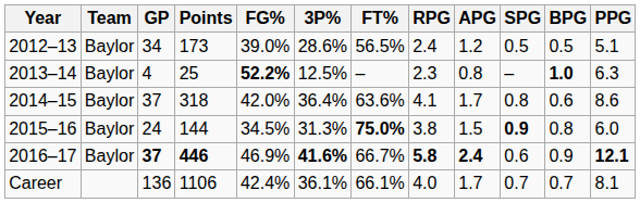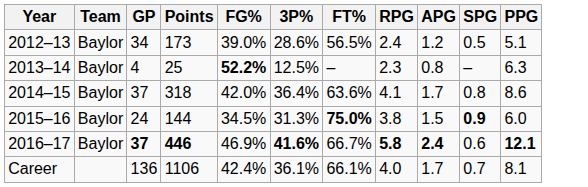 <table class="wikitable">
 <tr>
 <th>Year</th>
 <th>Team</th>
 <th>GP</th>
 <th>Points</th>
 <th>FG%</th>
 <th>3P%</th>
 <th>FT%</th>
 <th>RPG</th>
 <th>APG</th>
 <th>SPG</th>
-<th>BPG</th>
 <th>PPG</th>
 </tr>
 <tr>
 <td>2012–13</td>
 <td>Baylor</td>
 <td>34</td>
 <td>173</td>
 <td>39.0%</td>
 <td>28.6%</td>
 <td>56.5%</td>
 <td>2.4</td>
 <td>1.2</td>
-<td>0.5</td>
 <td>0.5</td>
 <td>5.1</td>
 </tr>
 <tr>
 <td>2013–14</td>
 <td>Baylor</td>
 <td>4</td>
 <td>25</td>
 <td><strong>52.2%</strong></td>
 <td>12.5%</td>
 <td>–</td>
 <td>2.3</td>
 <td>0.8</td>
 <td>–</td>
-<td><strong>1.0</strong></td>
 <td>6.3</td>
 </tr>
 <tr>
 <td>2014–15</td>
 <td>Baylor</td>
 <td>37</td>
 <td>318</td>
 <td>42.0%</td>
 <td>36.4%</td>
 <td>63.6%</td>
 <td>4.1</td>
 <td>1.7</td>
 <td>0.8</td>
-<td>0.6</td>
 <td>8.6</td>
 </tr>
 <tr>
 <td>2015–16</td>
 <td>Baylor</td>
 <td>24</td>
 <td>144</td>
 <td>34.5%</td>
 <td>31.3%</td>
 <td><strong>75.0%</strong></td>
 <td>3.8</td>
 <td>1.5</td>
 <td><strong>0.9</strong></td>
-<td>0.8</td>
 <td>6.0</td>
 </tr>
 <tr>
 <td>2016–17</td>
 <td>Baylor</td>
 <td><strong>37</strong></td>
 <td><strong>446</strong></td>
 <td>46.9%</td>
 <td><strong>41.6%</strong></td>
 <td>66.7%</td>
 <td><strong>5.8</strong></td>
 <td><strong>2.4</strong></td>
 <td>0.6</td>
-<td>0.9</td>
 <td><strong>12.1</strong></td>
 </tr>
 <tr>
 <td>Career</td>
 <td></td>
 <td>136</td>
 <td>1106</td>
 <td>42.4%</td>
 <td>36.1%</td>
 <td>66.1%</td>
 <td>4.0</td>
 <td>1.7</td>
 <td>0.7</td>
-<td>0.7</td>
 <td>8.1</td>
 </tr>
 </table>
